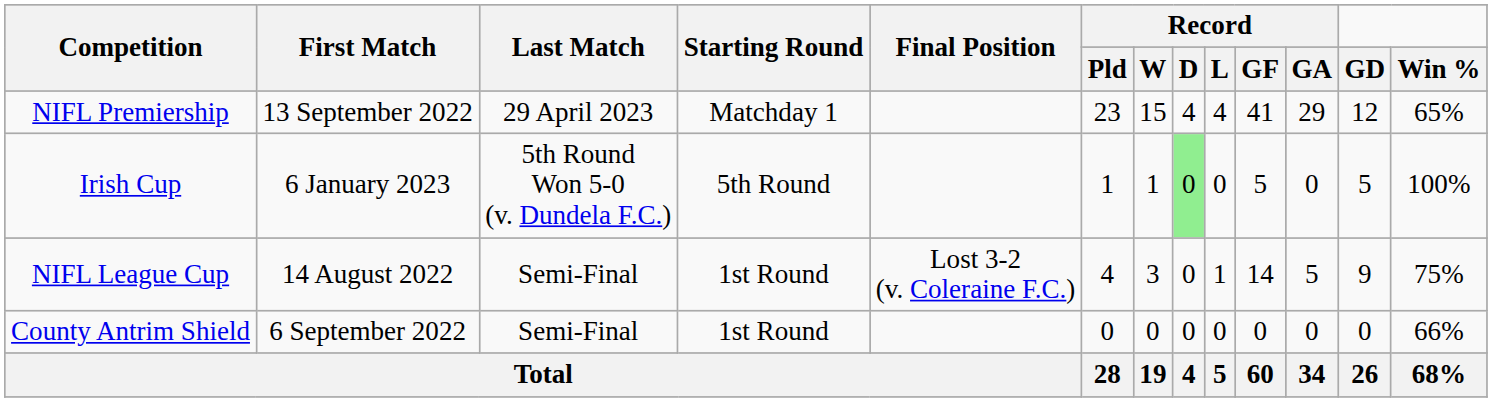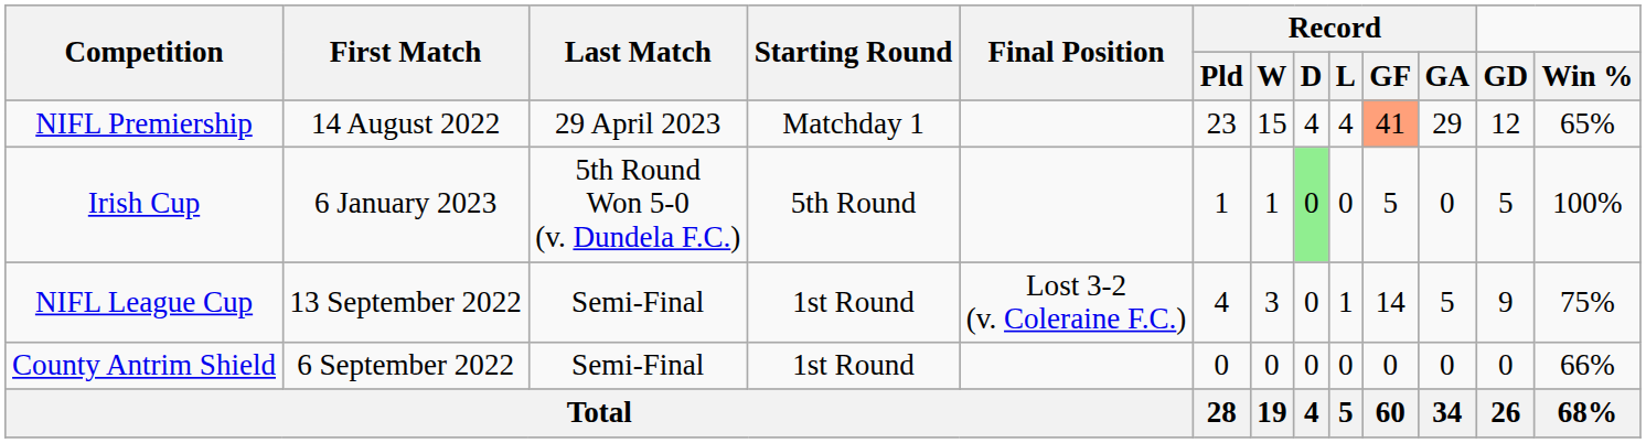 <table class="wikitable" style="text-align:center">
 <tr>
 <th rowspan="2">Competition</th>
 <th rowspan="2">First Match</th>
 <th rowspan="2">Last Match</th>
 <th rowspan="2">Starting Round</th>
 <th rowspan="2">Final Position</th>
 <th colspan="6">Record</th>
 </tr>
 <tr>
 <th>Pld</th>
 <th>W</th>
 <th>D</th>
 <th>L</th>
 <th>GF</th>
 <th>GA</th>
 <th>GD</th>
 <th>Win %</th>
 </tr>
 <tr>
 <td><a href='#'>NIFL Premiership</a></td>
-<td>13 September 2022</td>
+<td>14 August 2022</td>
 <td>29 April 2023</td>
 <td>Matchday 1</td>
 <td></td>
 <td>23</td>
 <td>15</td>
 <td>4</td>
 <td>4</td>
-<td>41</td>
+<td style="background: lightsalmon;">41</td>
 <td>29</td>
 <td>12</td>
 <td>65%</td>
 </tr>
 <tr>
 <td><a href='#'>Irish Cup</a></td>
 <td>6 January 2023</td>
 <td>5th Round <br> Won 5-0 <br> (v. <a href='#'>Dundela F.C.</a>)</td>
 <td>5th Round</td>
 <td></td>
 <td>1</td>
 <td>1</td>
 <td style="background: lightgreen;">0</td>
 <td>0</td>
 <td>5</td>
 <td>0</td>
 <td>5</td>
 <td>100%</td>
 </tr>
 <tr>
 <td><a href='#'>NIFL League Cup</a></td>
-<td>14 August 2022</td>
+<td>13 September 2022</td>
 <td>Semi-Final</td>
 <td>1st Round</td>
 <td>Lost 3-2 <br> (v. <a href='#'>Coleraine F.C.</a>)</td>
 <td>4</td>
 <td>3</td>
 <td>0</td>
 <td>1</td>
 <td>14</td>
 <td>5</td>
 <td>9</td>
 <td>75%</td>
 </tr>
 <tr>
 <td><a href='#'>County Antrim Shield</a></td>
 <td>6 September 2022</td>
 <td>Semi-Final</td>
 <td>1st Round</td>
 <td></td>
 <td>0</td>
 <td>0</td>
 <td>0</td>
 <td>0</td>
 <td>0</td>
 <td>0</td>
 <td>0</td>
 <td>66%</td>
 </tr>
 <tr>
 <th colspan="5">Total</th>
 <th>28</th>
 <th>19</th>
 <th>4</th>
 <th>5</th>
 <th>60</th>
 <th>34</th>
 <th>26</th>
 <th>68%</th>
 </tr>
 </table>
